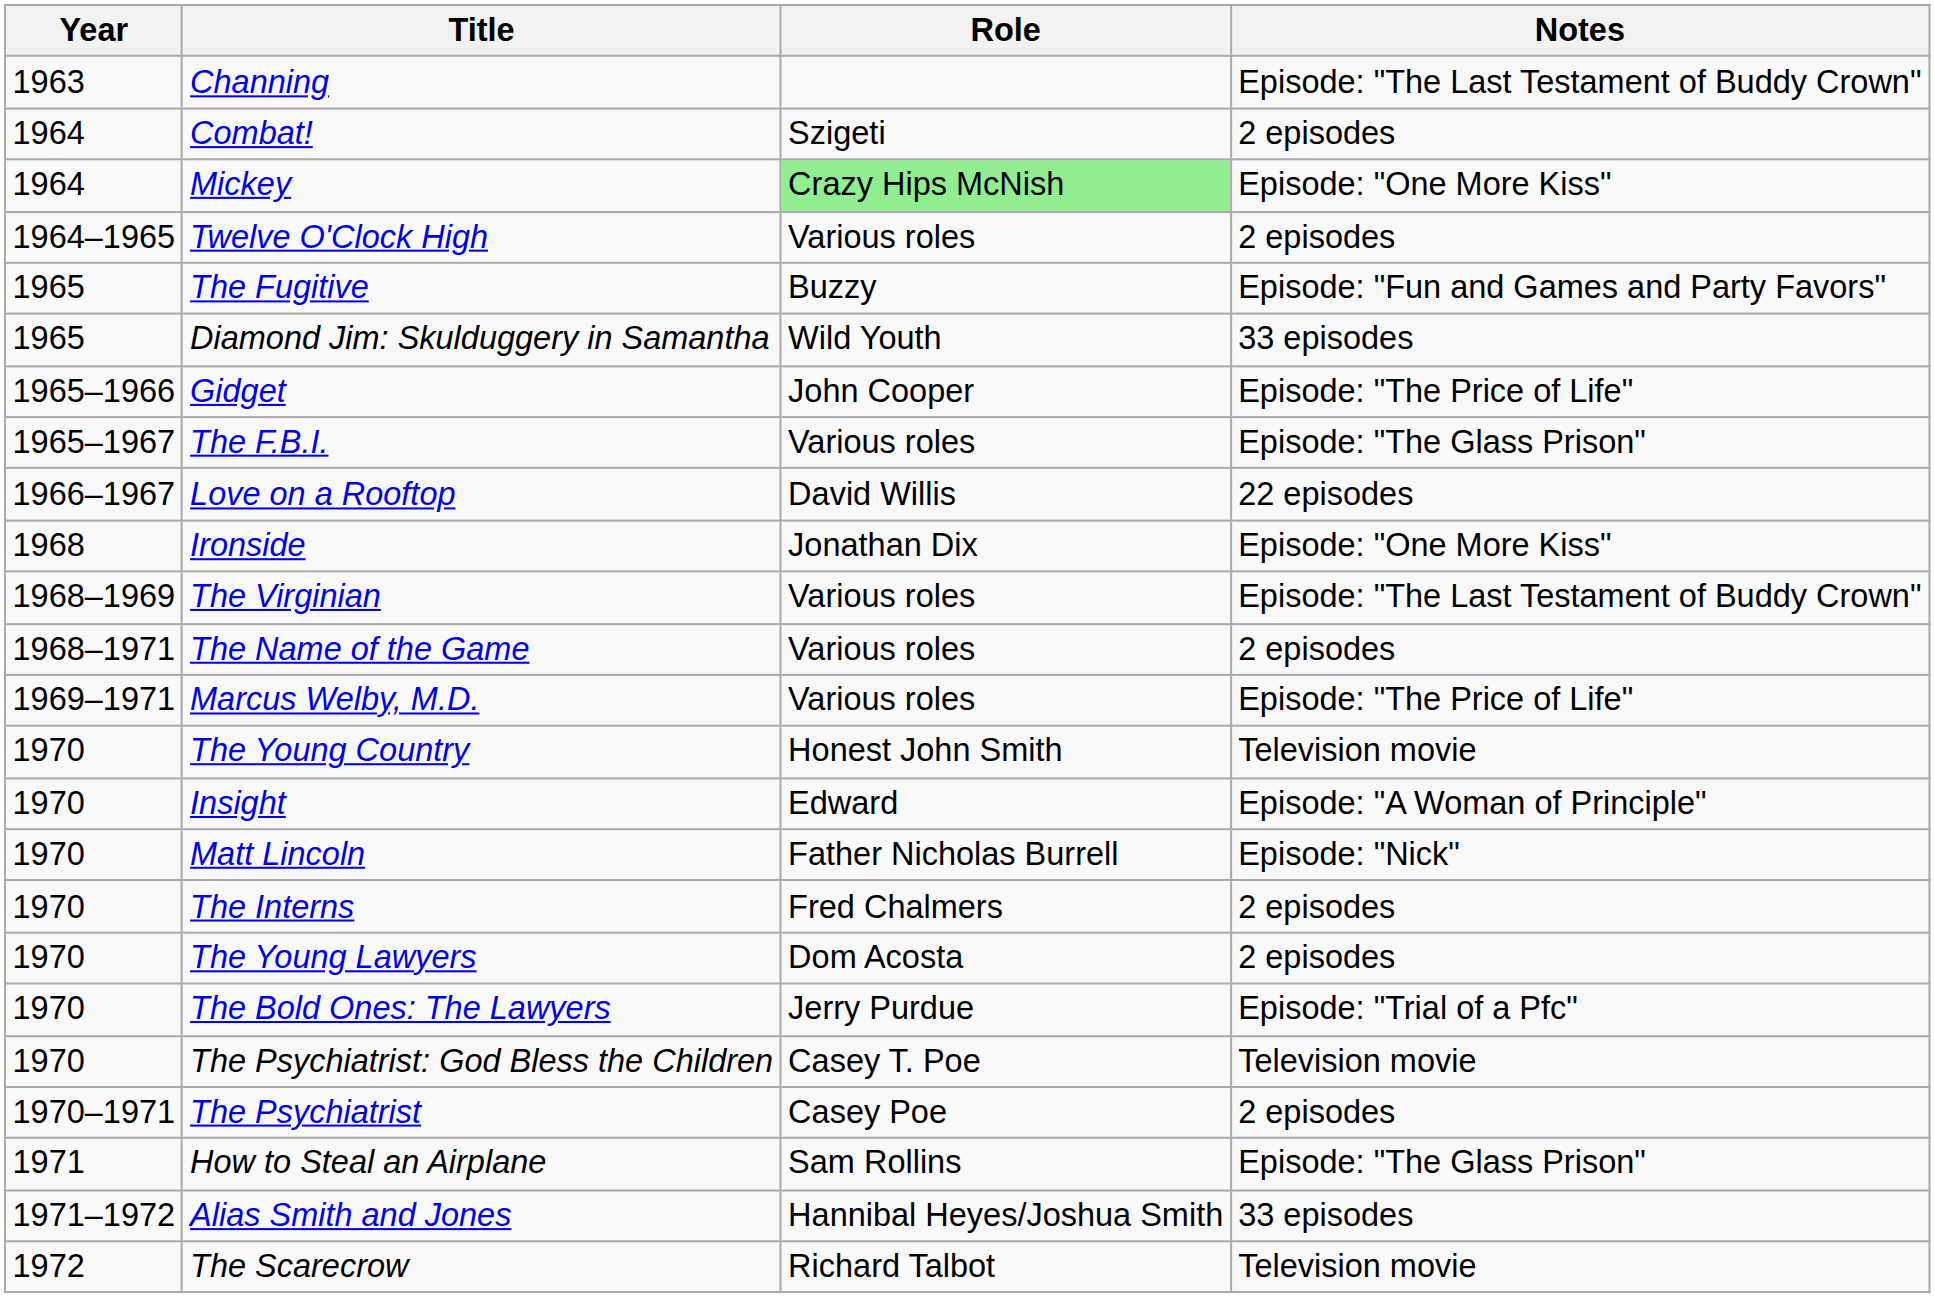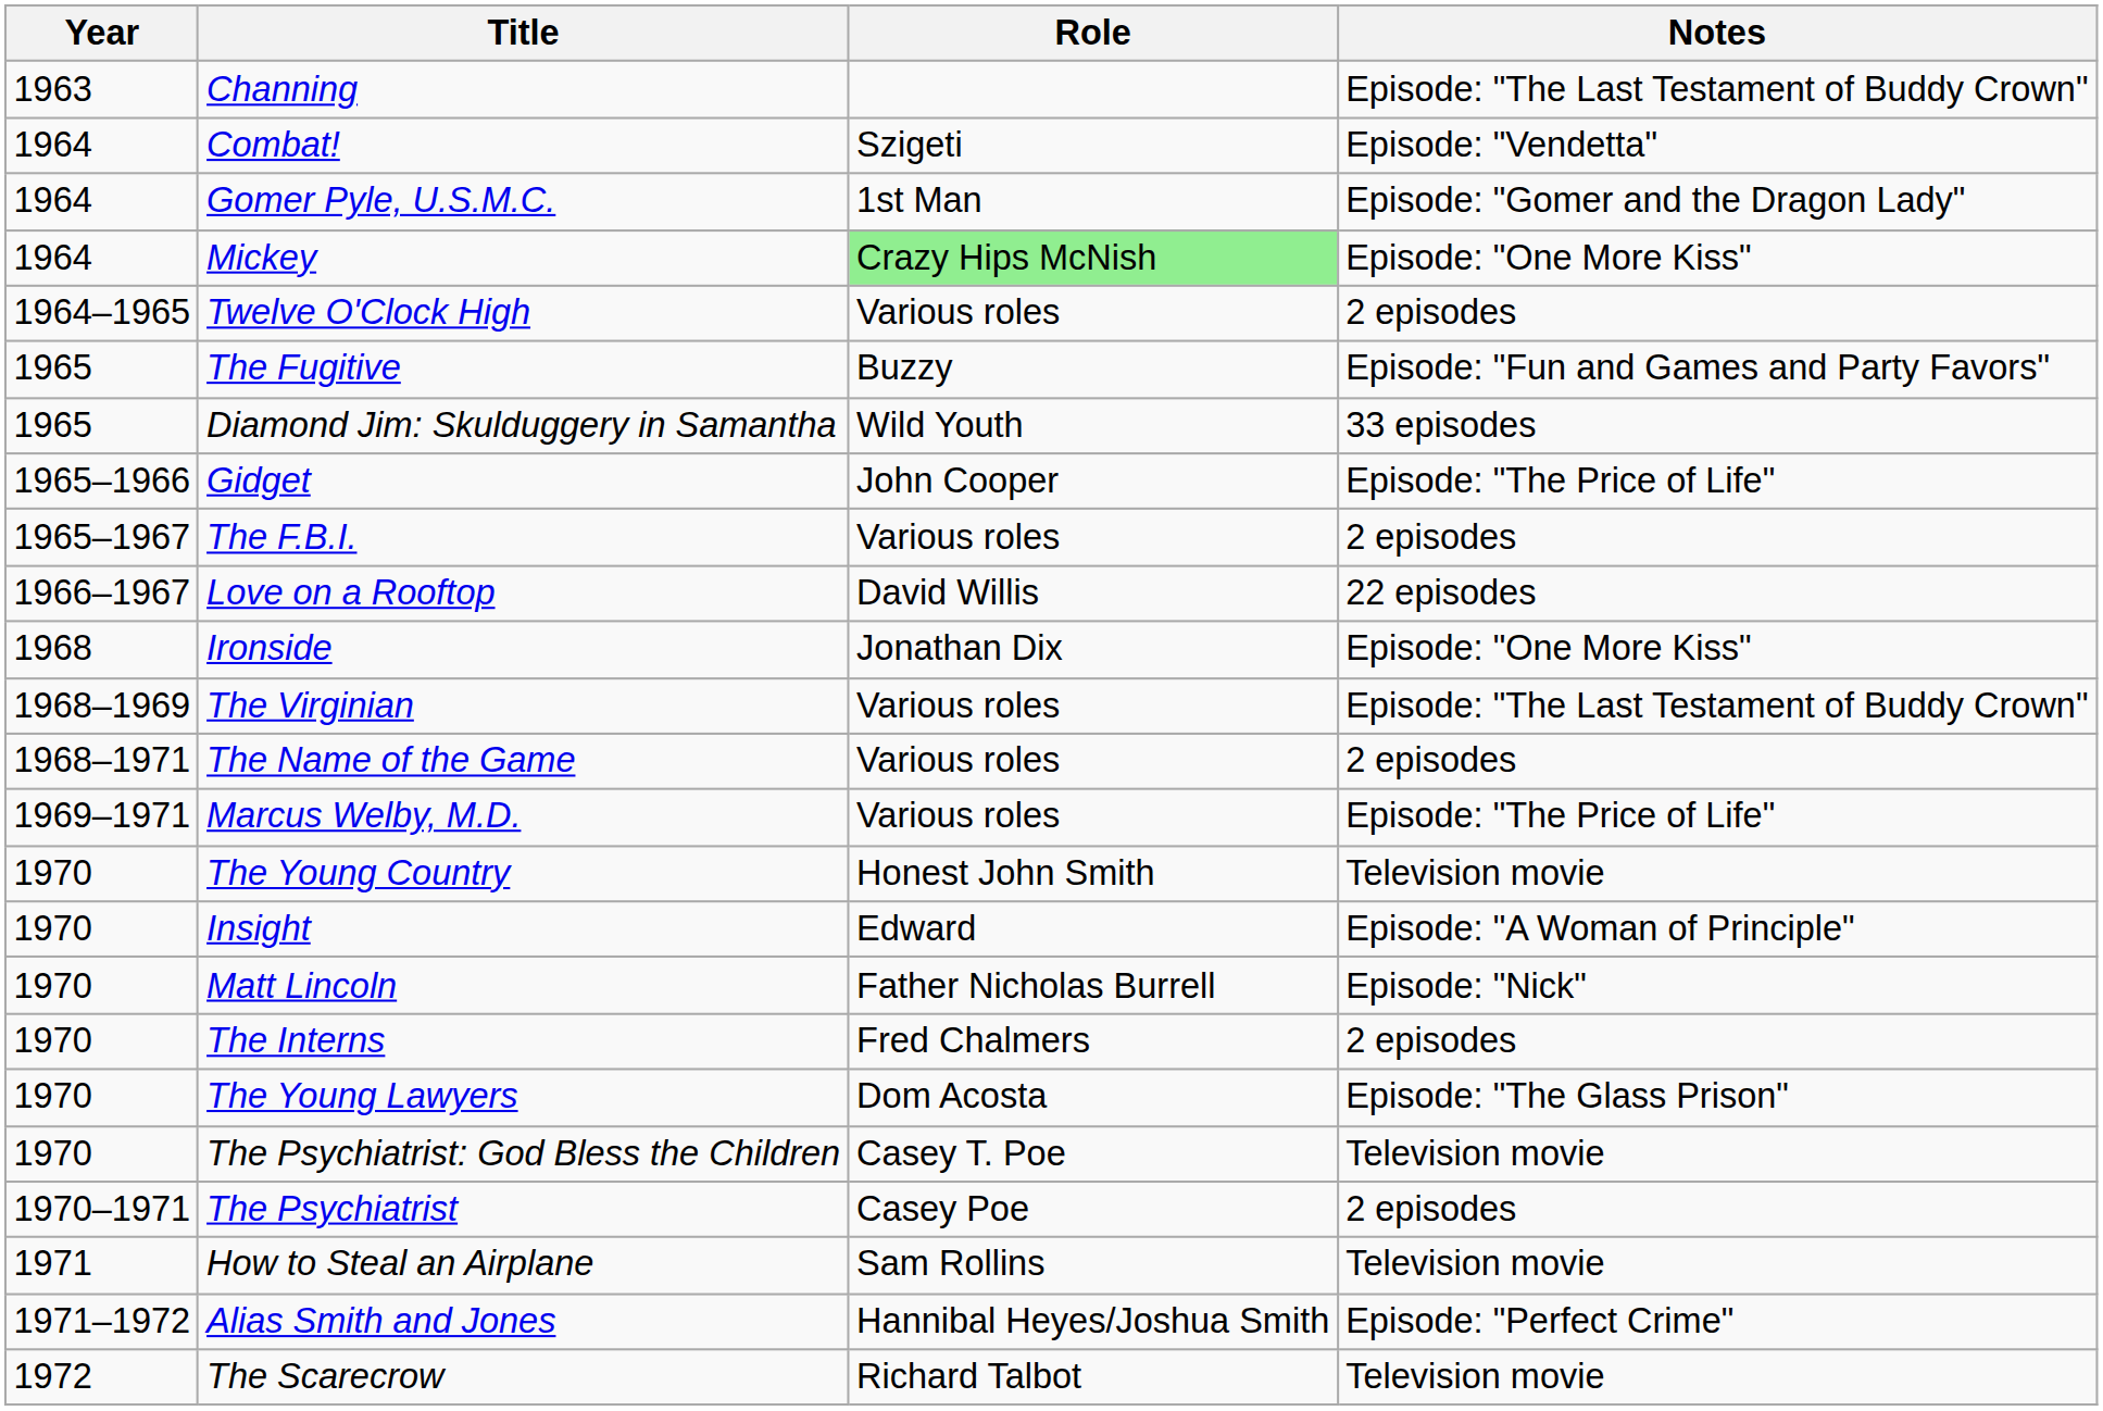 <table class="wikitable sortable">
 <tr>
 <th>Year</th>
 <th>Title</th>
 <th>Role</th>
 <th class="unsortable">Notes</th>
 </tr>
 <tr>
 <td>1963</td>
 <td><em><a href='#'>Channing</a></em></td>
 <td></td>
 <td>Episode: "The Last Testament of Buddy Crown"</td>
 </tr>
 <tr>
 <td>1964</td>
 <td><em><a href='#'>Combat!</a></em></td>
 <td>Szigeti</td>
-<td>2 episodes</td>
+<td>Episode: "Vendetta"</td>
+</tr>
+<tr>
+<td>1964</td>
+<td><em><a href='#'>Gomer Pyle, U.S.M.C.</a></em></td>
+<td>1st Man</td>
+<td>Episode: "Gomer and the Dragon Lady"</td>
 </tr>
 <tr>
 <td>1964</td>
 <td><em><a href='#'>Mickey</a></em></td>
 <td style="background: lightgreen;">Crazy Hips McNish</td>
 <td>Episode: "One More Kiss"</td>
 </tr>
 <tr>
 <td>1964–1965</td>
 <td><em><a href='#'>Twelve O'Clock High</a></em></td>
 <td>Various roles</td>
 <td>2 episodes</td>
 </tr>
 <tr>
 <td>1965</td>
 <td><em><a href='#'>The Fugitive</a></em></td>
 <td>Buzzy</td>
 <td>Episode: "Fun and Games and Party Favors"</td>
 </tr>
 <tr>
 <td>1965</td>
 <td><em>Diamond Jim: Skulduggery in Samantha</em></td>
 <td>Wild Youth</td>
 <td>33 episodes</td>
 </tr>
 <tr>
 <td>1965–1966</td>
 <td><em><a href='#'>Gidget</a></em></td>
 <td>John Cooper</td>
 <td>Episode: "The Price of Life"</td>
 </tr>
 <tr>
 <td>1965–1967</td>
 <td><em><a href='#'>The F.B.I.</a></em></td>
 <td>Various roles</td>
-<td>Episode: "The Glass Prison"</td>
+<td>2 episodes</td>
 </tr>
 <tr>
 <td>1966–1967</td>
 <td><em><a href='#'>Love on a Rooftop</a></em></td>
 <td>David Willis</td>
 <td>22 episodes</td>
 </tr>
 <tr>
 <td>1968</td>
 <td><em><a href='#'>Ironside</a></em></td>
 <td>Jonathan Dix</td>
 <td>Episode: "One More Kiss"</td>
 </tr>
 <tr>
 <td>1968–1969</td>
 <td><em><a href='#'>The Virginian</a></em></td>
 <td>Various roles</td>
 <td>Episode: "The Last Testament of Buddy Crown"</td>
 </tr>
 <tr>
 <td>1968–1971</td>
 <td><em><a href='#'>The Name of the Game</a></em></td>
 <td>Various roles</td>
 <td>2 episodes</td>
 </tr>
 <tr>
 <td>1969–1971</td>
 <td><em><a href='#'>Marcus Welby, M.D.</a></em></td>
 <td>Various roles</td>
 <td>Episode: "The Price of Life"</td>
 </tr>
 <tr>
 <td>1970</td>
 <td><em><a href='#'>The Young Country</a></em></td>
 <td>Honest John Smith</td>
 <td>Television movie</td>
 </tr>
 <tr>
 <td>1970</td>
 <td><em><a href='#'>Insight</a></em></td>
 <td>Edward</td>
 <td>Episode: "A Woman of Principle"</td>
 </tr>
 <tr>
 <td>1970</td>
 <td><em><a href='#'>Matt Lincoln</a></em></td>
 <td>Father Nicholas Burrell</td>
 <td>Episode: "Nick"</td>
 </tr>
 <tr>
 <td>1970</td>
 <td><em><a href='#'>The Interns</a></em></td>
 <td>Fred Chalmers</td>
 <td>2 episodes</td>
 </tr>
 <tr>
 <td>1970</td>
 <td><em><a href='#'>The Young Lawyers</a></em></td>
 <td>Dom Acosta</td>
-<td>2 episodes</td>
-</tr>
-<tr>
-<td>1970</td>
-<td><em><a href='#'>The Bold Ones: The Lawyers</a></em></td>
-<td>Jerry Purdue</td>
-<td>Episode: "Trial of a Pfc"</td>
+<td>Episode: "The Glass Prison"</td>
 </tr>
 <tr>
 <td>1970</td>
 <td><em>The Psychiatrist: God Bless the Children</em></td>
 <td>Casey T. Poe</td>
 <td>Television movie</td>
 </tr>
 <tr>
 <td>1970–1971</td>
 <td><em><a href='#'>The Psychiatrist</a></em></td>
 <td>Casey Poe</td>
 <td>2 episodes</td>
 </tr>
 <tr>
 <td>1971</td>
 <td><em>How to Steal an Airplane</em></td>
 <td>Sam Rollins</td>
-<td>Episode: "The Glass Prison"</td>
+<td>Television movie</td>
 </tr>
 <tr>
 <td>1971–1972</td>
 <td><em><a href='#'>Alias Smith and Jones</a></em></td>
 <td>Hannibal Heyes/Joshua Smith</td>
-<td>33 episodes</td>
+<td>Episode: "Perfect Crime"</td>
 </tr>
 <tr>
 <td>1972</td>
 <td><em>The Scarecrow</em></td>
 <td>Richard Talbot</td>
 <td>Television movie</td>
 </tr>
 </table>
